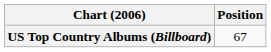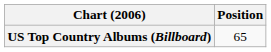 <table class="wikitable plainrowheaders" style="text-align:center">
 <tr>
 <th scope="col">Chart (2006)</th>
 <th scope="col">Position</th>
 </tr>
 <tr>
 <th scope="row">US Top Country Albums (<em>Billboard</em>)</th>
-<td>67</td>
+<td>65</td>
 </tr>
 </table>
